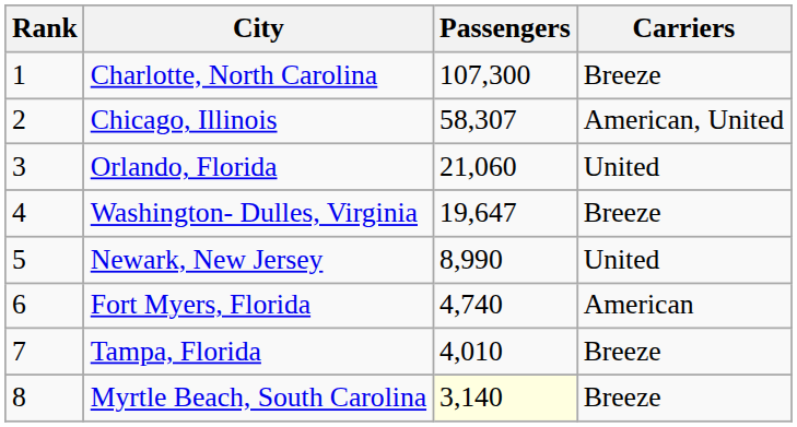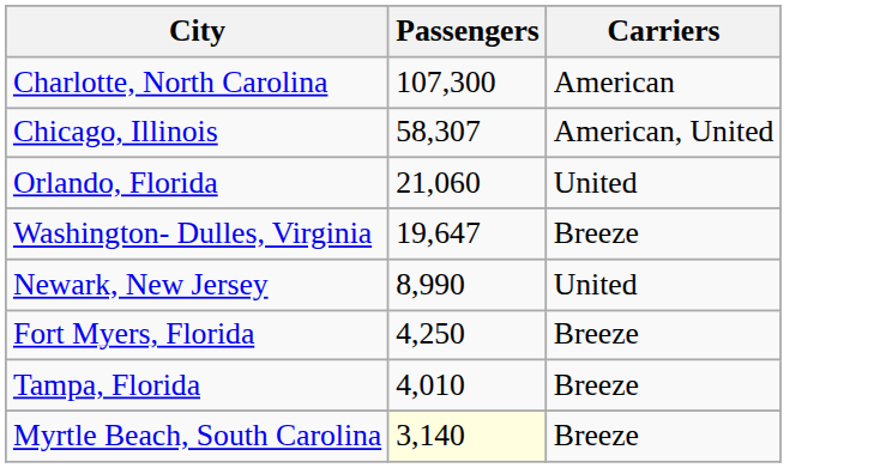 <table class="wikitable sortable" style="font-size: 90%" width= align=>
 <tr>
-<th>Rank</th>
 <th>City</th>
 <th>Passengers</th>
 <th>Carriers</th>
 </tr>
 <tr>
-<td>1</td>
 <td> <a href='#'>Charlotte, North Carolina</a></td>
 <td>107,300</td>
-<td>Breeze</td>
+<td>American</td>
 </tr>
 <tr>
-<td>2</td>
 <td> <a href='#'>Chicago, Illinois</a></td>
 <td>58,307</td>
 <td>American, United</td>
 </tr>
 <tr>
-<td>3</td>
 <td> <a href='#'>Orlando, Florida</a></td>
 <td>21,060</td>
 <td>United</td>
 </tr>
 <tr>
-<td>4</td>
 <td> <a href='#'>Washington- Dulles, Virginia</a></td>
 <td>19,647</td>
 <td>Breeze</td>
 </tr>
 <tr>
-<td>5</td>
 <td> <a href='#'>Newark, New Jersey</a></td>
 <td>8,990</td>
 <td>United</td>
 </tr>
 <tr>
-<td>6</td>
 <td> <a href='#'>Fort Myers, Florida</a></td>
-<td>4,740</td>
-<td>American</td>
+<td>4,250</td>
+<td>Breeze</td>
 </tr>
 <tr>
-<td>7</td>
 <td> <a href='#'>Tampa, Florida</a></td>
 <td>4,010</td>
 <td>Breeze</td>
 </tr>
 <tr>
-<td>8</td>
 <td> <a href='#'>Myrtle Beach, South Carolina</a></td>
 <td style="background: lightyellow;">3,140</td>
 <td>Breeze</td>
 </tr>
 </table>
